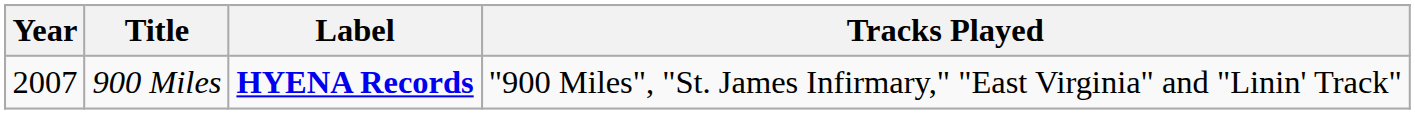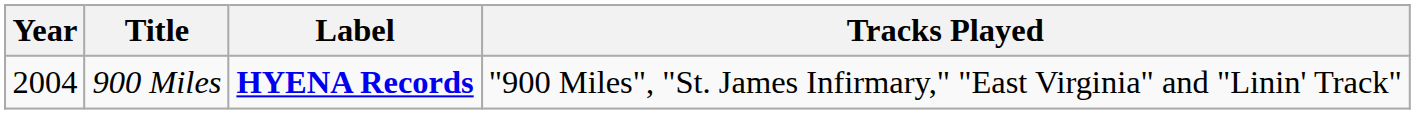 <table class="wikitable">
 <tr>
 <th><strong>Year</strong></th>
 <th><strong>Title</strong></th>
 <th><strong>Label</strong></th>
 <th><strong>Tracks Played</strong></th>
 </tr>
 <tr>
-<td>2007</td>
+<td>2004</td>
 <td><em>900 Miles</em></td>
 <td><strong><a href='#'>HYENA Records</a></strong></td>
 <td>"900 Miles", "St. James Infirmary," "East Virginia" and "Linin' Track"</td>
 </tr>
 </table>
